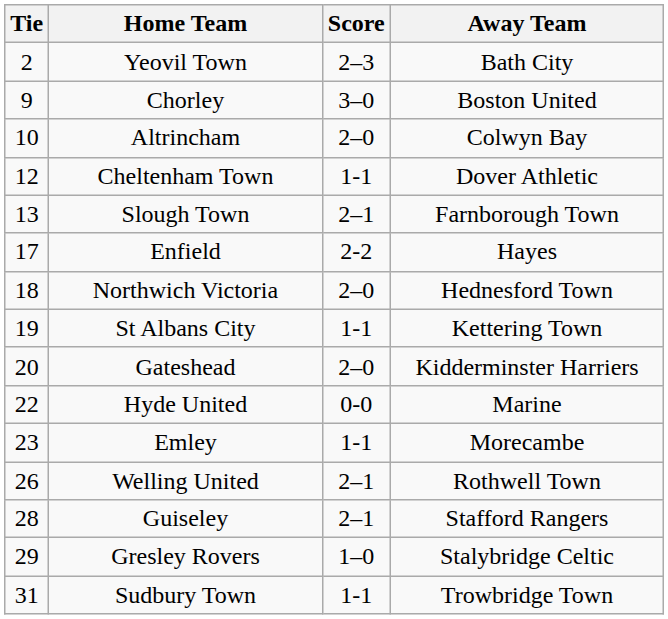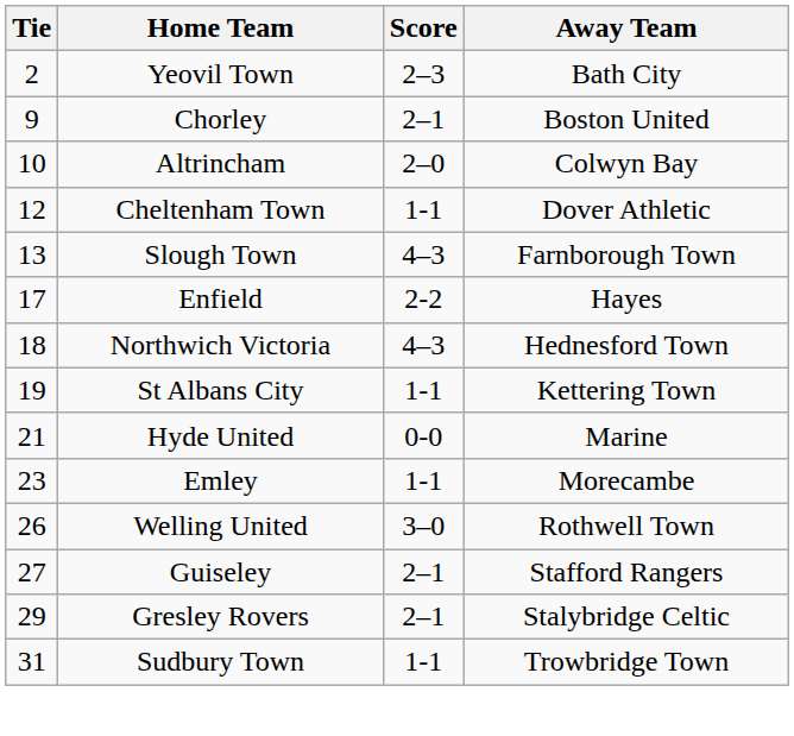 <table class="wikitable" style="text-align:center;">
 <tr>
 <th width=20>Tie</th>
 <th width=175>Home Team</th>
 <th width=20>Score</th>
 <th width=175>Away Team</th>
 </tr>
 <tr>
 <td>2</td>
 <td>Yeovil Town</td>
 <td>2–3</td>
 <td>Bath City</td>
 </tr>
 <tr>
 <td>9</td>
 <td>Chorley</td>
-<td>3–0</td>
+<td>2–1</td>
 <td>Boston United</td>
 </tr>
 <tr>
 <td>10</td>
 <td>Altrincham</td>
 <td>2–0</td>
 <td>Colwyn Bay</td>
 </tr>
 <tr>
 <td>12</td>
 <td>Cheltenham Town</td>
 <td>1-1</td>
 <td>Dover Athletic</td>
 </tr>
 <tr>
 <td>13</td>
 <td>Slough Town</td>
-<td>2–1</td>
+<td>4–3</td>
 <td>Farnborough Town</td>
 </tr>
 <tr>
 <td>17</td>
 <td>Enfield</td>
 <td>2-2</td>
 <td>Hayes</td>
 </tr>
 <tr>
 <td>18</td>
 <td>Northwich Victoria</td>
-<td>2–0</td>
+<td>4–3</td>
 <td>Hednesford Town</td>
 </tr>
 <tr>
 <td>19</td>
 <td>St Albans City</td>
 <td>1-1</td>
 <td>Kettering Town</td>
 </tr>
 <tr>
-<td>20</td>
-<td>Gateshead</td>
-<td>2–0</td>
-<td>Kidderminster Harriers</td>
-</tr>
-<tr>
-<td>22</td>
+<td>21</td>
 <td>Hyde United</td>
 <td>0-0</td>
 <td>Marine</td>
 </tr>
 <tr>
 <td>23</td>
 <td>Emley</td>
 <td>1-1</td>
 <td>Morecambe</td>
 </tr>
 <tr>
 <td>26</td>
 <td>Welling United</td>
-<td>2–1</td>
+<td>3–0</td>
 <td>Rothwell Town</td>
 </tr>
 <tr>
-<td>28</td>
+<td>27</td>
 <td>Guiseley</td>
 <td>2–1</td>
 <td>Stafford Rangers</td>
 </tr>
 <tr>
 <td>29</td>
 <td>Gresley Rovers</td>
-<td>1–0</td>
+<td>2–1</td>
 <td>Stalybridge Celtic</td>
 </tr>
 <tr>
 <td>31</td>
 <td>Sudbury Town</td>
 <td>1-1</td>
 <td>Trowbridge Town</td>
 </tr>
 </table>
